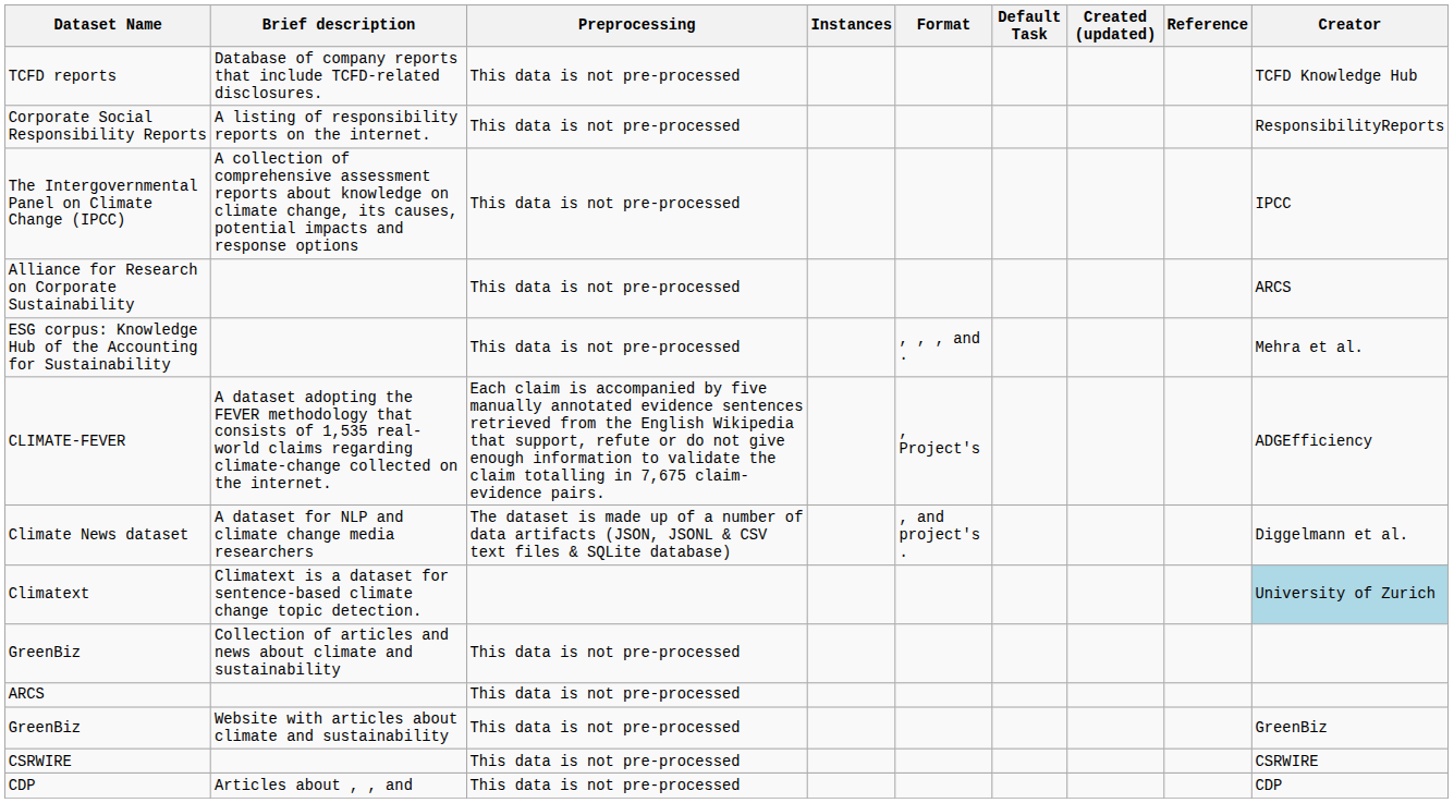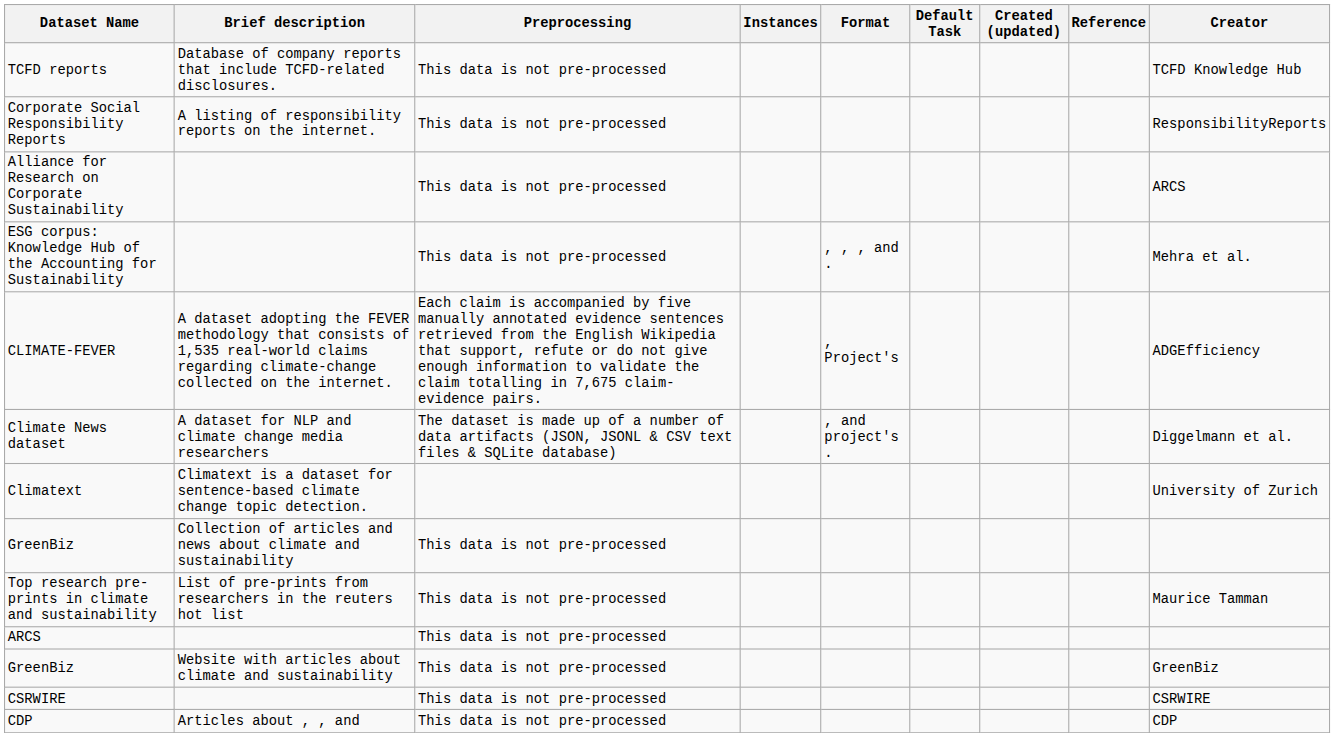 <table class="wikitable sortable">
 <tr>
 <th>Dataset Name</th>
 <th>Brief description</th>
 <th>Preprocessing</th>
 <th>Instances</th>
 <th>Format</th>
 <th>Default Task</th>
 <th>Created (updated)</th>
 <th>Reference</th>
 <th>Creator</th>
 </tr>
 <tr>
 <td>TCFD reports</td>
 <td>Database of company reports that include TCFD-related disclosures.</td>
 <td>This data is not pre-processed</td>
 <td></td>
 <td></td>
 <td></td>
 <td></td>
 <td></td>
 <td>TCFD Knowledge Hub</td>
 </tr>
 <tr>
 <td>Corporate Social Responsibility Reports</td>
 <td>A listing of responsibility reports on the internet.</td>
 <td>This data is not pre-processed</td>
 <td></td>
 <td></td>
 <td></td>
 <td></td>
 <td></td>
 <td>ResponsibilityReports</td>
-</tr>
-<tr>
-<td>The Intergovernmental Panel on Climate Change (IPCC)</td>
-<td>A collection of comprehensive assessment reports about knowledge on climate change, its causes, potential impacts and response options</td>
-<td>This data is not pre-processed</td>
-<td></td>
-<td></td>
-<td></td>
-<td></td>
-<td></td>
-<td>IPCC</td>
 </tr>
 <tr>
 <td>Alliance for Research on Corporate Sustainability</td>
 <td></td>
 <td>This data is not pre-processed</td>
 <td></td>
 <td></td>
 <td></td>
 <td></td>
 <td></td>
 <td>ARCS</td>
 </tr>
 <tr>
 <td>ESG corpus: Knowledge Hub of the Accounting for Sustainability</td>
 <td></td>
 <td>This data is not pre-processed</td>
 <td></td>
 <td>, , , and .</td>
 <td></td>
 <td></td>
 <td></td>
 <td>Mehra et al.</td>
 </tr>
 <tr>
 <td>CLIMATE-FEVER</td>
 <td>A dataset adopting the FEVER methodology that consists of 1,535 real-world claims regarding climate-change collected on the internet.</td>
 <td>Each claim is accompanied by five manually annotated evidence sentences retrieved from the English Wikipedia that support, refute or do not give enough information to validate the claim totalling in 7,675 claim-evidence pairs.</td>
 <td></td>
 <td>, Project's </td>
 <td></td>
 <td></td>
 <td></td>
 <td>ADGEfficiency</td>
 </tr>
 <tr>
 <td>Climate News dataset</td>
 <td>A dataset for NLP and climate change media researchers</td>
 <td>The dataset is made up of a number of data artifacts (JSON, JSONL & CSV text files & SQLite database)</td>
 <td></td>
 <td>, and project's .</td>
 <td></td>
 <td></td>
 <td></td>
 <td>Diggelmann et al.</td>
 </tr>
 <tr>
 <td>Climatext</td>
 <td>Climatext is a dataset for sentence-based climate change topic detection.</td>
 <td></td>
 <td></td>
 <td></td>
 <td></td>
 <td></td>
 <td></td>
-<td style="background: lightblue;">University of Zurich</td>
+<td>University of Zurich</td>
 </tr>
 <tr>
 <td>GreenBiz</td>
 <td>Collection of articles and news about climate and sustainability</td>
 <td>This data is not pre-processed</td>
 <td></td>
 <td></td>
 <td></td>
 <td></td>
 <td></td>
 <td></td>
+</tr>
+<tr>
+<td>Top research pre-prints in climate and sustainability</td>
+<td>List of pre-prints from researchers in the reuters hot list</td>
+<td>This data is not pre-processed</td>
+<td></td>
+<td></td>
+<td></td>
+<td></td>
+<td></td>
+<td>Maurice Tamman</td>
 </tr>
 <tr>
 <td>ARCS</td>
 <td></td>
 <td>This data is not pre-processed</td>
 <td></td>
 <td></td>
 <td></td>
 <td></td>
 <td></td>
 <td></td>
 </tr>
 <tr>
 <td>GreenBiz</td>
 <td>Website with articles about climate and sustainability</td>
 <td>This data is not pre-processed</td>
 <td></td>
 <td></td>
 <td></td>
 <td></td>
 <td></td>
 <td>GreenBiz</td>
 </tr>
 <tr>
 <td>CSRWIRE</td>
 <td></td>
 <td>This data is not pre-processed</td>
 <td></td>
 <td></td>
 <td></td>
 <td></td>
 <td></td>
 <td>CSRWIRE</td>
 </tr>
 <tr>
 <td>CDP</td>
 <td>Articles about , , and </td>
 <td>This data is not pre-processed</td>
 <td></td>
 <td></td>
 <td></td>
 <td></td>
 <td></td>
 <td>CDP</td>
 </tr>
 </table>
